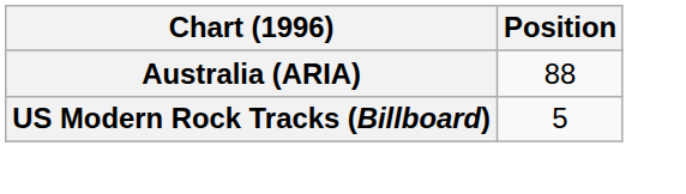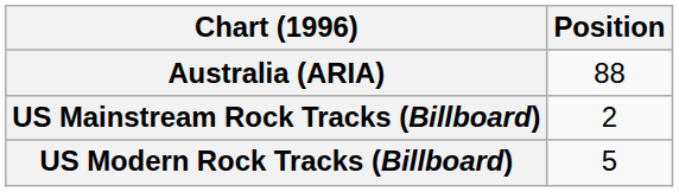 <table class="wikitable sortable plainrowheaders" style="text-align:center">
 <tr>
 <th>Chart (1996)</th>
 <th>Position</th>
 </tr>
 <tr>
 <th scope="row">Australia (ARIA)</th>
 <td>88</td>
 </tr>
 <tr>
+<th scope="row">US Mainstream Rock Tracks (<em>Billboard</em>)</th>
+<td>2</td>
+</tr>
+<tr>
 <th scope="row">US Modern Rock Tracks (<em>Billboard</em>)</th>
 <td>5</td>
 </tr>
 </table>
